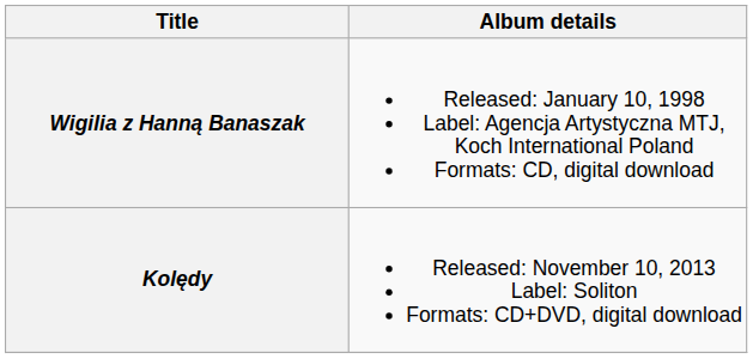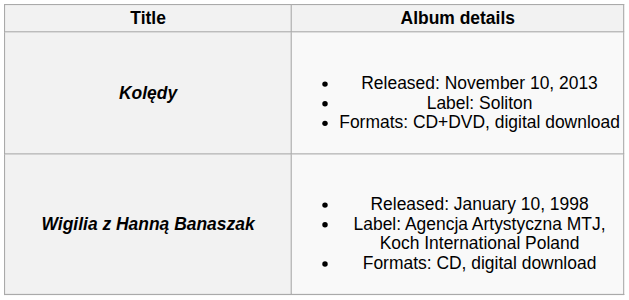 <table class="wikitable plainrowheaders" style="text-align:center;">
 <tr>
 <th scope="col" style="width:16em;">Title</th>
 <th scope="col">Album details</th>
 </tr>
 <tr>
+<th scope="row"><em>Kolędy</em></th>
+<td><br><ul><li>Released: November 10, 2013</li><li>Label: Soliton</li><li>Formats: CD+DVD, digital download</li></ul></td>
+</tr>
+<tr>
 <th scope="row"><em>Wigilia z Hanną Banaszak</em></th>
 <td><br><ul><li>Released: January 10, 1998</li><li>Label: Agencja Artystyczna MTJ,<br>Koch International Poland</li><li>Formats: CD, digital download</li></ul></td>
 </tr>
 <tr>
-<th scope="row"><em>Kolędy</em></th>
-<td><br><ul><li>Released: November 10, 2013</li><li>Label: Soliton</li><li>Formats: CD+DVD, digital download</li></ul></td>
-</tr>
-<tr>
 </tr>
 </table>
